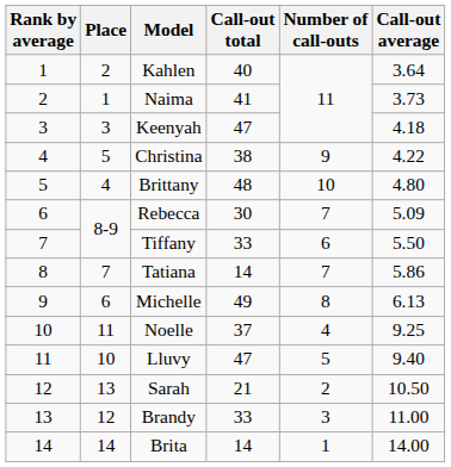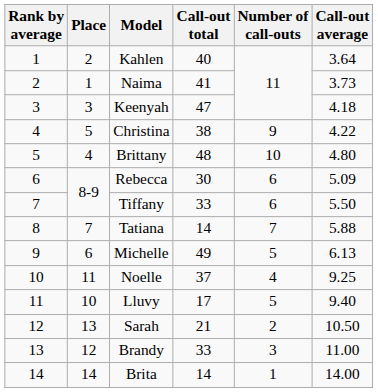 <table class="wikitable sortable" style="margin:auto; text-align:center; white-space:nowrap">
 <tr>
 <th>Rank by<br>average</th>
 <th>Place</th>
 <th>Model</th>
 <th>Call-out<br>total</th>
 <th>Number of<br>call-outs</th>
 <th>Call-out<br>average</th>
 </tr>
 <tr>
 <td>1</td>
 <td>2</td>
 <td>Kahlen</td>
 <td>40</td>
 <td rowspan="3">11</td>
 <td>3.64</td>
 </tr>
 <tr>
 <td>2</td>
 <td>1</td>
 <td>Naima</td>
 <td>41</td>
 <td>3.73</td>
 </tr>
 <tr>
 <td>3</td>
 <td>3</td>
 <td>Keenyah</td>
 <td>47</td>
 <td>4.18</td>
 </tr>
 <tr>
 <td>4</td>
 <td>5</td>
 <td>Christina</td>
 <td>38</td>
 <td>9</td>
 <td>4.22</td>
 </tr>
 <tr>
 <td>5</td>
 <td>4</td>
 <td>Brittany</td>
 <td>48</td>
 <td>10</td>
 <td>4.80</td>
 </tr>
 <tr>
 <td>6</td>
 <td rowspan="2">8-9</td>
 <td>Rebecca</td>
 <td>30</td>
-<td>7</td>
+<td>6</td>
 <td>5.09</td>
 </tr>
 <tr>
 <td>7</td>
 <td>Tiffany</td>
 <td>33</td>
 <td>6</td>
 <td>5.50</td>
 </tr>
 <tr>
 <td>8</td>
 <td>7</td>
 <td>Tatiana</td>
 <td>14</td>
 <td>7</td>
-<td>5.86</td>
+<td>5.88</td>
 </tr>
 <tr>
 <td>9</td>
 <td>6</td>
 <td>Michelle</td>
 <td>49</td>
-<td>8</td>
+<td>5</td>
 <td>6.13</td>
 </tr>
 <tr>
 <td>10</td>
 <td>11</td>
 <td>Noelle</td>
 <td>37</td>
 <td>4</td>
 <td>9.25</td>
 </tr>
 <tr>
 <td>11</td>
 <td>10</td>
 <td>Lluvy</td>
-<td>47</td>
+<td>17</td>
 <td>5</td>
 <td>9.40</td>
 </tr>
 <tr>
 <td>12</td>
 <td>13</td>
 <td>Sarah</td>
 <td>21</td>
 <td>2</td>
 <td>10.50</td>
 </tr>
 <tr>
 <td>13</td>
 <td>12</td>
 <td>Brandy</td>
 <td>33</td>
 <td>3</td>
 <td>11.00</td>
 </tr>
 <tr>
 <td>14</td>
 <td>14</td>
 <td>Brita</td>
 <td>14</td>
 <td>1</td>
 <td>14.00</td>
 </tr>
 </table>
